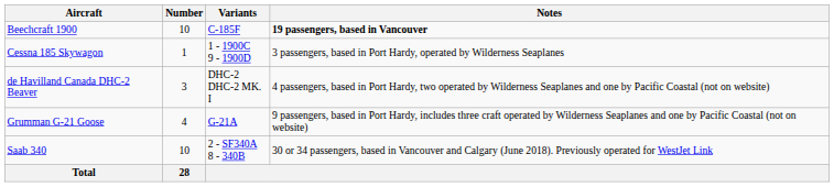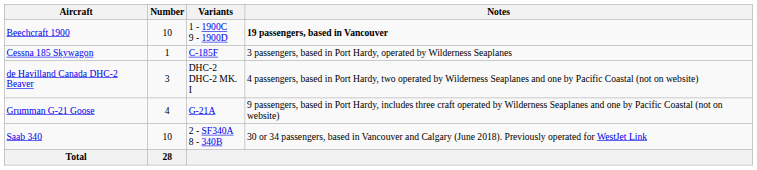 <table class="wikitable" style="border-collapse:collapse;text-align:left">
 <tr>
 <th>Aircraft</th>
 <th>Number</th>
 <th>Variants</th>
 <th>Notes</th>
 </tr>
 <tr>
 <td><a href='#'>Beechcraft 1900</a></td>
 <td align=center>10</td>
-<td><a href='#'>C-185F</a></td>
+<td>1 - <a href='#'>1900C</a><br>9 - <a href='#'>1900D</a></td>
 <td><strong>19 passengers, based in Vancouver</strong></td>
 </tr>
 <tr>
 <td><a href='#'>Cessna 185 Skywagon</a></td>
 <td align=center>1</td>
-<td>1 - <a href='#'>1900C</a><br>9 - <a href='#'>1900D</a></td>
+<td><a href='#'>C-185F</a></td>
 <td>3 passengers, based in Port Hardy, operated by Wilderness Seaplanes</td>
 </tr>
 <tr>
 <td><a href='#'>de Havilland Canada DHC-2 Beaver</a></td>
 <td align=center>3</td>
 <td>DHC-2<br>DHC-2 MK. I</td>
 <td>4 passengers, based in Port Hardy, two operated by Wilderness Seaplanes and one by Pacific Coastal (not on website)</td>
 </tr>
 <tr>
 <td><a href='#'>Grumman G-21 Goose</a></td>
 <td align=center>4</td>
 <td><a href='#'>G-21A</a></td>
 <td>9 passengers, based in Port Hardy, includes three craft operated by Wilderness Seaplanes and one by Pacific Coastal (not on website)</td>
 </tr>
 <tr>
 <td><a href='#'>Saab 340</a></td>
 <td align=center>10</td>
 <td>2 - <a href='#'>SF340A</a><br>8 - <a href='#'>340B</a></td>
 <td>30 or 34 passengers, based in Vancouver and Calgary (June 2018). Previously operated for <a href='#'>WestJet Link</a></td>
 </tr>
 <tr>
 <th>Total</th>
 <th>28</th>
 <th colspan="2"></th>
 </tr>
 </table>
